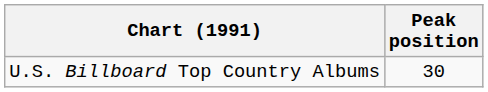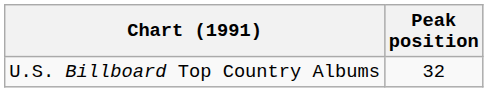 <table class="wikitable">
 <tr>
 <th>Chart (1991)</th>
 <th>Peak<br>position</th>
 </tr>
 <tr>
 <td>U.S. <em>Billboard</em> Top Country Albums</td>
-<td align="center">30</td>
+<td align="center">32</td>
 </tr>
 </table>
